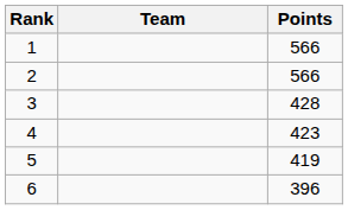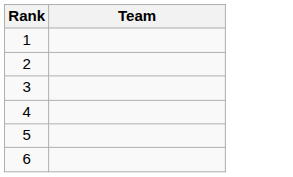 <table class="wikitable" style="text-align:center;">
 <tr>
 <th width=40>Rank</th>
 <th width=180>Team</th>
-<th width=60>Points</th>
 </tr>
 <tr>
 <td>1</td>
 <td align=left></td>
-<td>566</td>
 </tr>
 <tr>
 <td>2</td>
 <td align=left></td>
-<td>566</td>
 </tr>
 <tr>
 <td>3</td>
 <td align=left></td>
-<td>428</td>
 </tr>
 <tr>
 <td>4</td>
 <td align=left></td>
-<td>423</td>
 </tr>
 <tr>
 <td>5</td>
 <td align=left></td>
-<td>419</td>
 </tr>
 <tr>
 <td>6</td>
 <td align=left></td>
-<td>396</td>
 </tr>
 </table>
